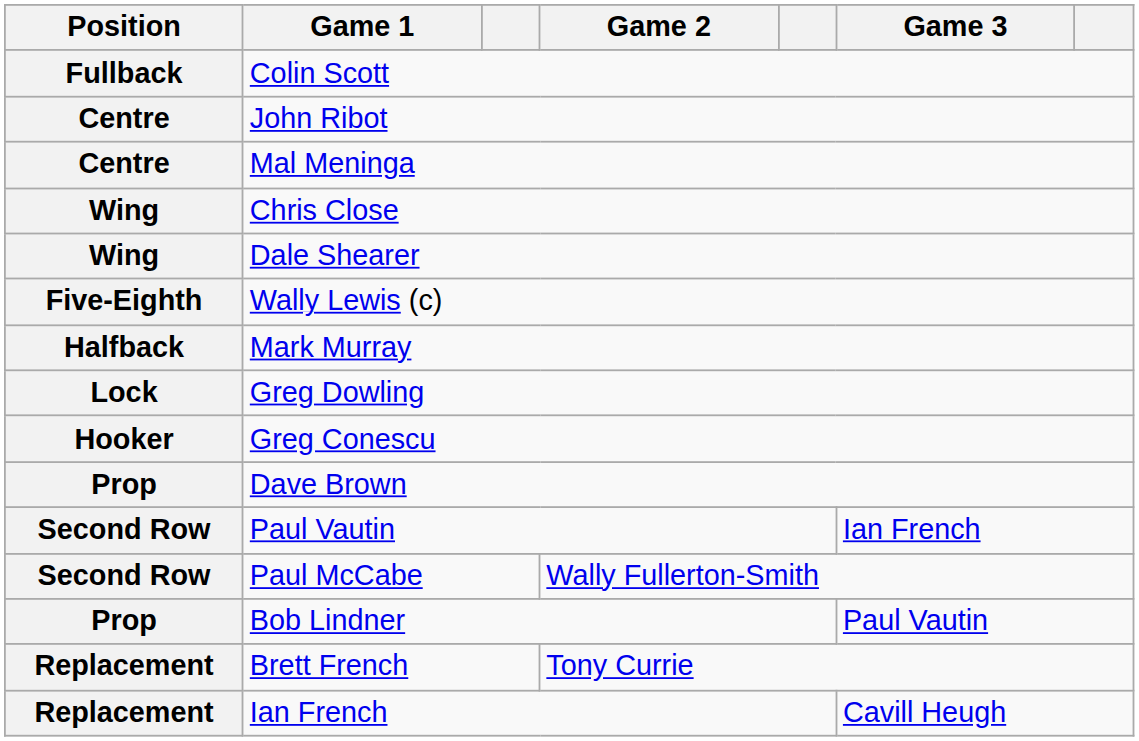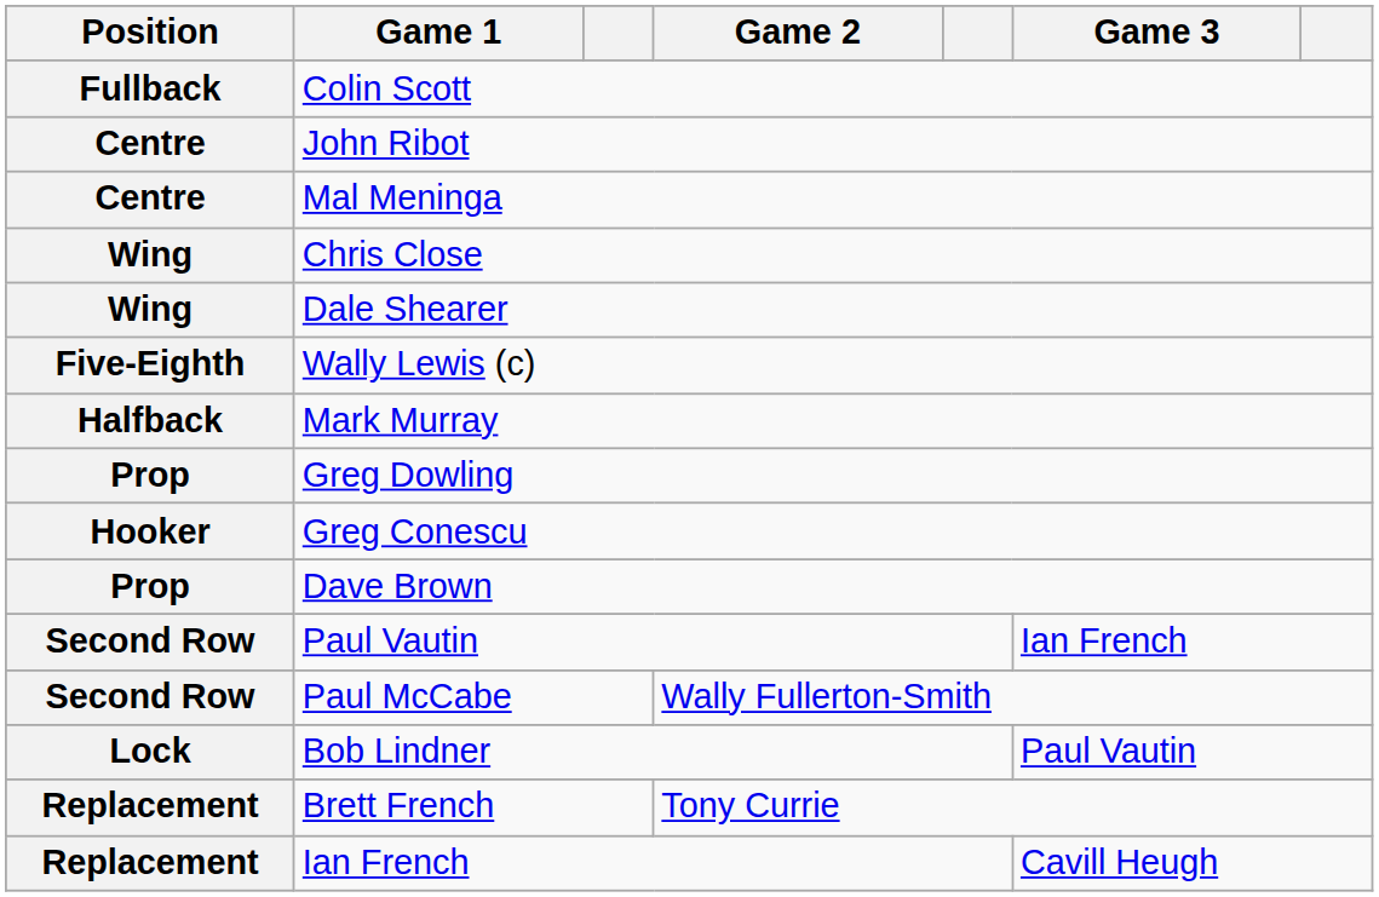 <table class="wikitable">
 <tr>
 <th style="width:125px;">Position</th>
 <th style="width:125px;">Game 1</th>
 <th style="width:25px;"></th>
 <th style="width:125px;">Game 2</th>
 <th style="width:25px;"></th>
 <th style="width:125px;">Game 3</th>
 <th style="width:25px;"></th>
 </tr>
 <tr>
 <th>Fullback</th>
 <td colspan="6"> <a href='#'>Colin Scott</a></td>
 </tr>
 <tr>
 <th>Centre</th>
 <td colspan="6"> <a href='#'>John Ribot</a></td>
 </tr>
 <tr>
 <th>Centre</th>
 <td colspan="6"> <a href='#'>Mal Meninga</a></td>
 </tr>
 <tr>
 <th>Wing</th>
 <td colspan="6"> <a href='#'>Chris Close</a></td>
 </tr>
 <tr>
 <th>Wing</th>
 <td colspan="6"> <a href='#'>Dale Shearer</a></td>
 </tr>
 <tr>
 <th>Five-Eighth</th>
 <td colspan="6"> <a href='#'>Wally Lewis</a> (c)</td>
 </tr>
 <tr>
 <th>Halfback</th>
 <td colspan="6"> <a href='#'>Mark Murray</a></td>
 </tr>
 <tr>
-<th>Lock</th>
+<th>Prop</th>
 <td colspan="6"> <a href='#'>Greg Dowling</a></td>
 </tr>
 <tr>
 <th>Hooker</th>
 <td colspan="6"> <a href='#'>Greg Conescu</a></td>
 </tr>
 <tr>
 <th>Prop</th>
 <td colspan="6"> <a href='#'>Dave Brown</a></td>
 </tr>
 <tr>
 <th>Second Row</th>
 <td colspan="4"> <a href='#'>Paul Vautin</a></td>
 <td colspan="2"> <a href='#'>Ian French</a></td>
 </tr>
 <tr>
 <th>Second Row</th>
 <td colspan="2"> <a href='#'>Paul McCabe</a></td>
 <td colspan="4"> <a href='#'>Wally Fullerton-Smith</a></td>
 </tr>
 <tr>
-<th>Prop</th>
+<th>Lock</th>
 <td colspan="4"> <a href='#'>Bob Lindner</a></td>
 <td colspan="2"> <a href='#'>Paul Vautin</a></td>
 </tr>
 <tr>
 <th>Replacement</th>
 <td colspan="2"> <a href='#'>Brett French</a></td>
 <td colspan="4"> <a href='#'>Tony Currie</a></td>
 </tr>
 <tr>
 <th>Replacement</th>
 <td colspan="4"> <a href='#'>Ian French</a></td>
 <td colspan="2"> <a href='#'>Cavill Heugh</a></td>
 </tr>
 </table>
